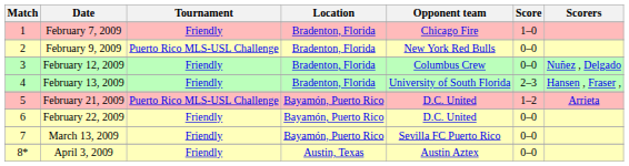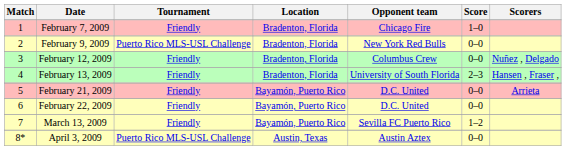 <table class="wikitable">
 <tr>
 <th>Match</th>
 <th>Date</th>
 <th>Tournament</th>
 <th>Location</th>
 <th>Opponent team</th>
 <th>Score</th>
 <th>Scorers</th>
 </tr>
 <tr>
 </tr>
 <tr bgcolor="#ffbbbb">
 <td style="text-align: center">1</td>
 <td style="text-align: center">February 7, 2009</td>
 <td style="text-align: center"><a href='#'>Friendly</a></td>
 <td style="text-align: center"><a href='#'>Bradenton, Florida</a></td>
 <td style="text-align: center"><a href='#'>Chicago Fire</a></td>
 <td style="text-align: center">1–0</td>
 <td style="text-align: center"></td>
 </tr>
 <tr>
 </tr>
 <tr bgcolor="#ffffbb">
 <td style="text-align: center">2</td>
 <td style="text-align: center">February 9, 2009</td>
 <td style="text-align: center"><a href='#'>Puerto Rico MLS-USL Challenge</a></td>
 <td style="text-align: center"><a href='#'>Bradenton, Florida</a></td>
 <td style="text-align: center"><a href='#'>New York Red Bulls</a></td>
 <td style="text-align: center">0–0</td>
 <td style="text-align: center"></td>
 </tr>
 <tr>
 </tr>
 <tr bgcolor="#bbffbb">
 <td style="text-align: center">3</td>
 <td style="text-align: center">February 12, 2009</td>
 <td style="text-align: center"><a href='#'>Friendly</a></td>
 <td style="text-align: center"><a href='#'>Bradenton, Florida</a></td>
 <td style="text-align: center"><a href='#'>Columbus Crew</a></td>
 <td style="text-align: center">0–0</td>
 <td style="text-align: center"><a href='#'>Nuñez</a> , <a href='#'>Delgado</a> </td>
 </tr>
 <tr>
 </tr>
 <tr bgcolor="#bbffbb">
 <td style="text-align: center">4</td>
 <td style="text-align: center">February 13, 2009</td>
 <td style="text-align: center"><a href='#'>Friendly</a></td>
 <td style="text-align: center"><a href='#'>Bradenton, Florida</a></td>
 <td style="text-align: center"><a href='#'>University of South Florida</a></td>
 <td style="text-align: center">2–3</td>
 <td style="text-align: center"><a href='#'>Hansen</a> , <a href='#'>Fraser</a> , </td>
 </tr>
 <tr>
 </tr>
 <tr bgcolor="#ffbbbb">
 <td style="text-align: center">5</td>
 <td style="text-align: center">February 21, 2009</td>
-<td style="text-align: center"><a href='#'>Puerto Rico MLS-USL Challenge</a></td>
+<td style="text-align: center"><a href='#'>Friendly</a></td>
 <td style="text-align: center"><a href='#'>Bayamón, Puerto Rico</a></td>
 <td style="text-align: center"><a href='#'>D.C. United</a></td>
-<td style="text-align: center">1–2</td>
+<td style="text-align: center">0–0</td>
 <td style="text-align: center"><a href='#'>Arrieta</a> </td>
 </tr>
 <tr>
 </tr>
 <tr bgcolor="#ffffbb">
 <td style="text-align: center">6</td>
 <td style="text-align: center">February 22, 2009</td>
 <td style="text-align: center"><a href='#'>Friendly</a></td>
 <td style="text-align: center"><a href='#'>Bayamón, Puerto Rico</a></td>
 <td style="text-align: center"><a href='#'>D.C. United</a></td>
 <td style="text-align: center">0–0</td>
 <td style="text-align: center"></td>
 </tr>
 <tr>
 </tr>
 <tr bgcolor="#ffffbb">
 <td style="text-align: center">7</td>
 <td style="text-align: center">March 13, 2009</td>
 <td style="text-align: center"><a href='#'>Friendly</a></td>
 <td style="text-align: center"><a href='#'>Bayamón, Puerto Rico</a></td>
 <td style="text-align: center"><a href='#'>Sevilla FC Puerto Rico</a></td>
-<td style="text-align: center">0–0</td>
+<td style="text-align: center">1–2</td>
 <td style="text-align: center"></td>
 </tr>
 <tr>
 </tr>
 <tr bgcolor="#ffffbb">
 <td style="text-align: center">8*</td>
 <td style="text-align: center">April 3, 2009</td>
-<td style="text-align: center"><a href='#'>Friendly</a></td>
+<td style="text-align: center"><a href='#'>Puerto Rico MLS-USL Challenge</a></td>
 <td style="text-align: center"><a href='#'>Austin, Texas</a></td>
 <td style="text-align: center"><a href='#'>Austin Aztex</a></td>
 <td style="text-align: center">0–0</td>
 <td style="text-align: center"></td>
 </tr>
 </table>
